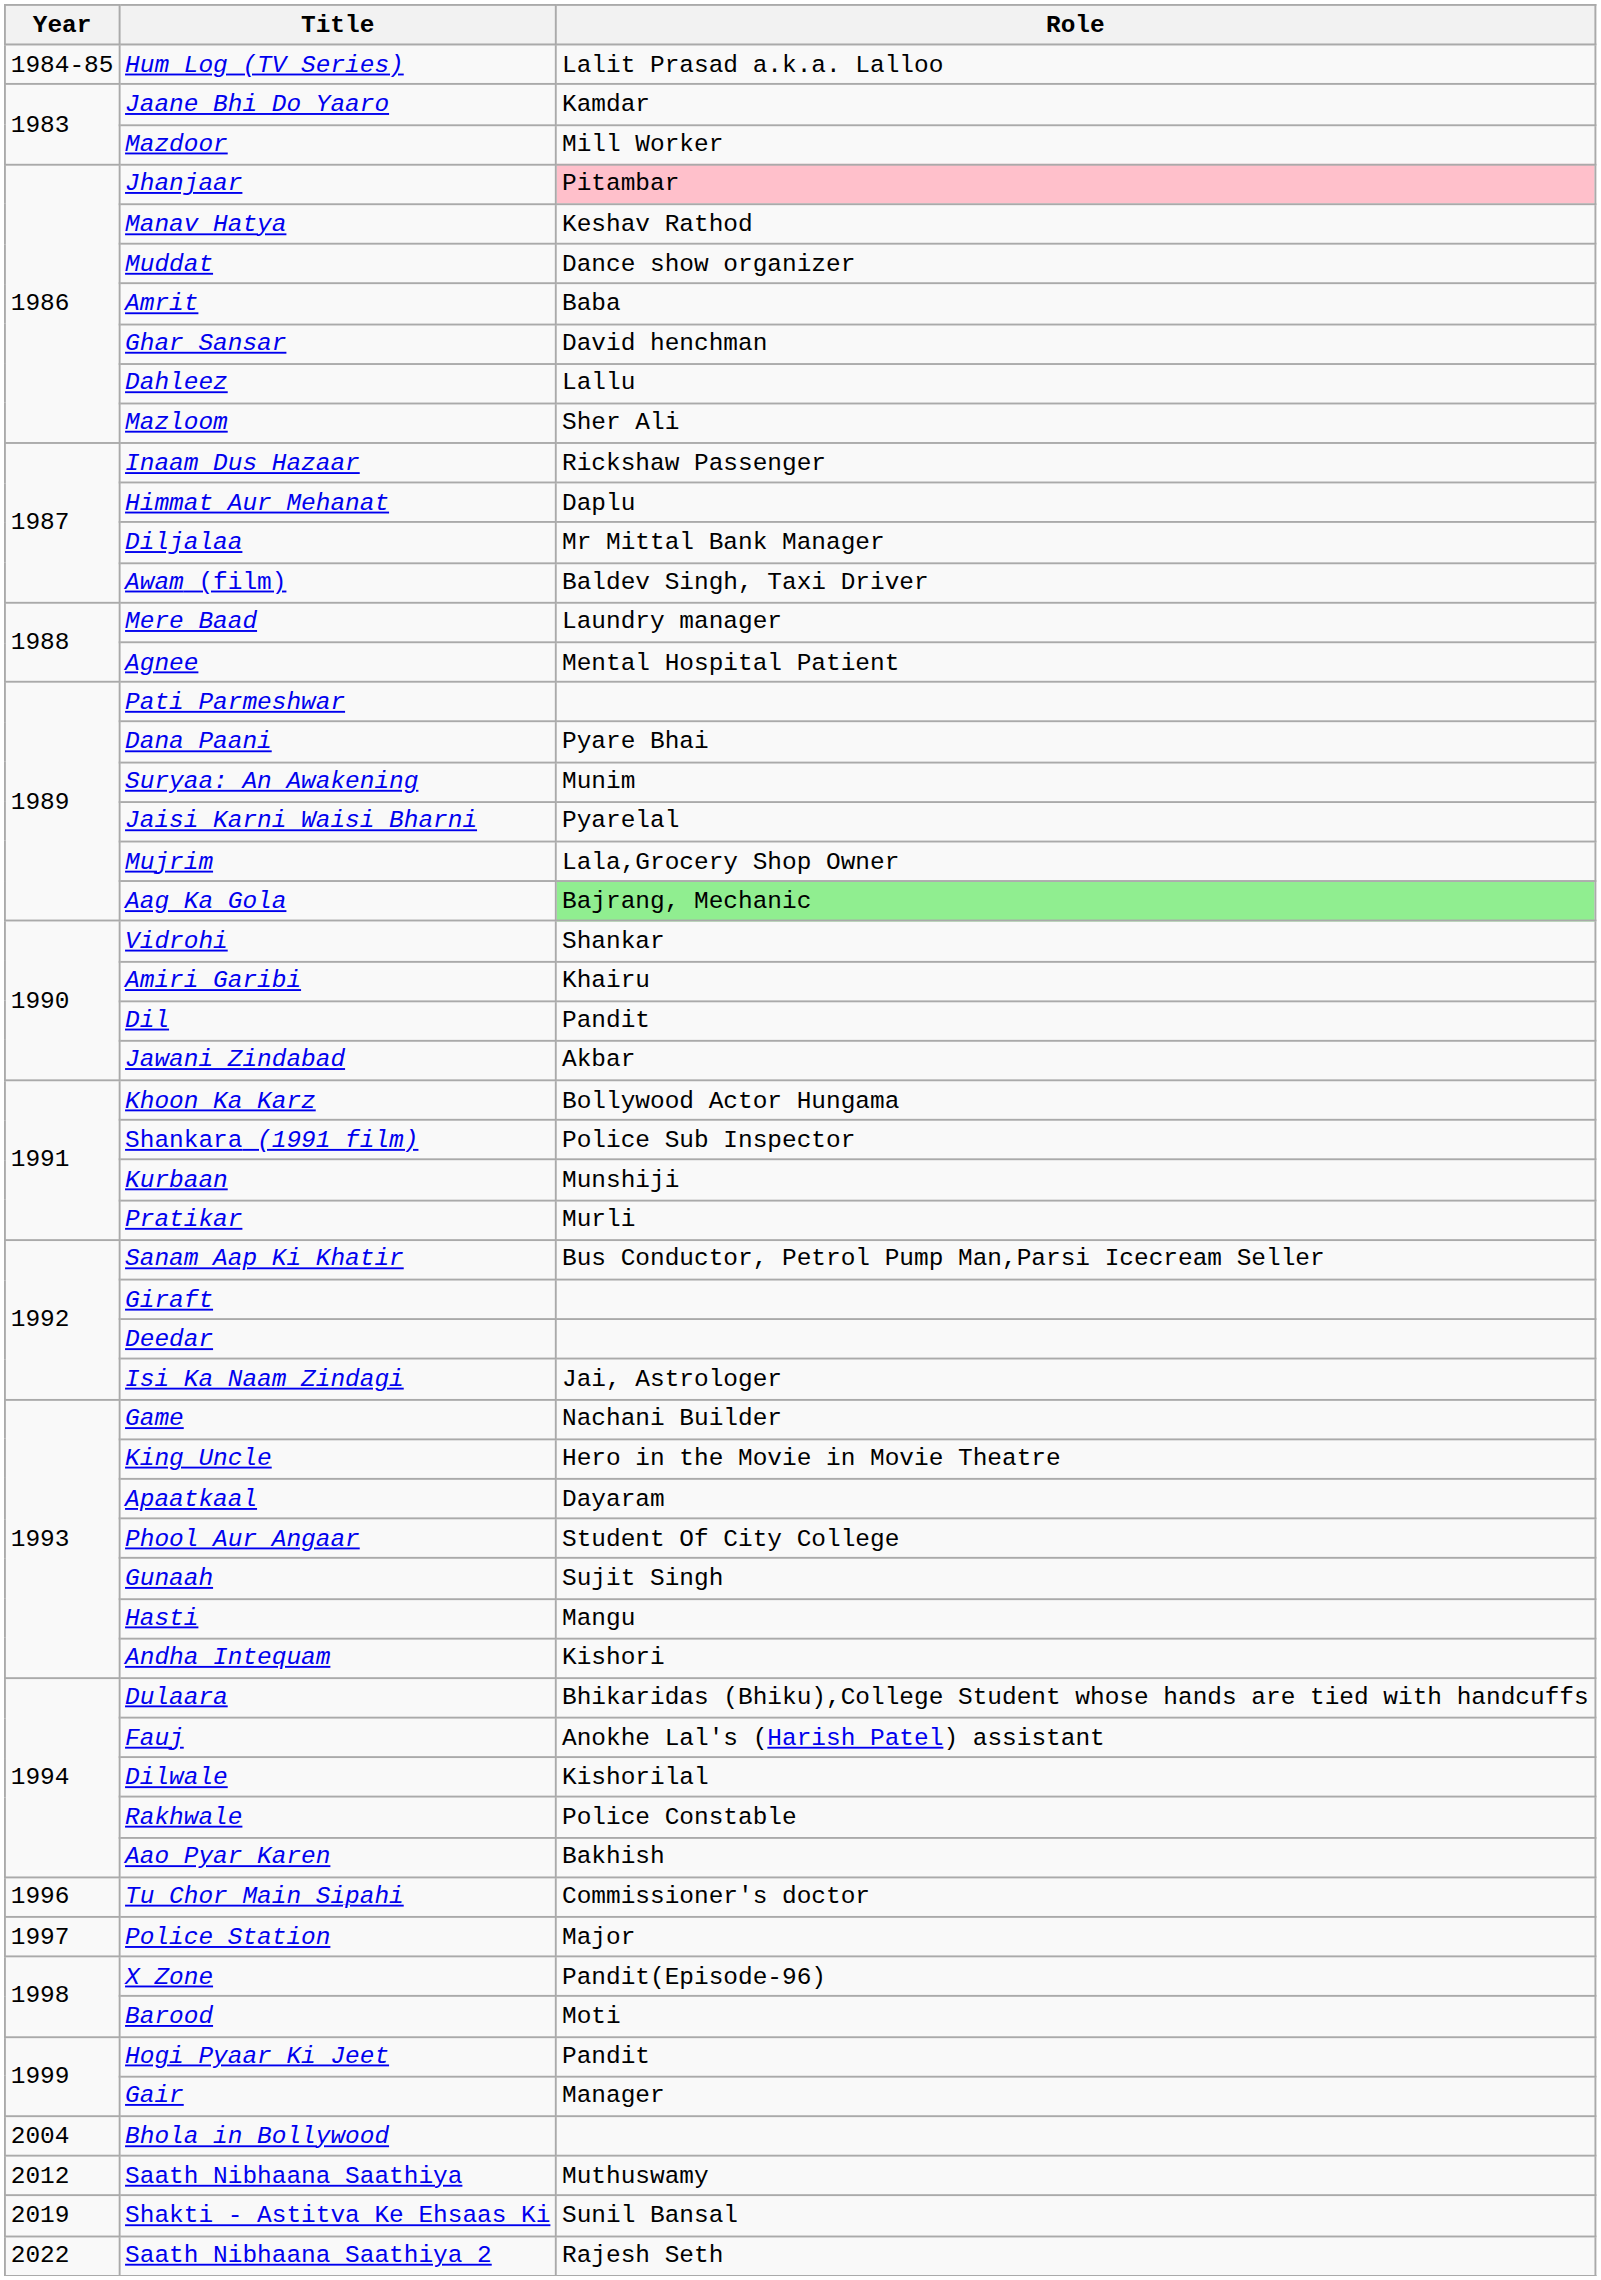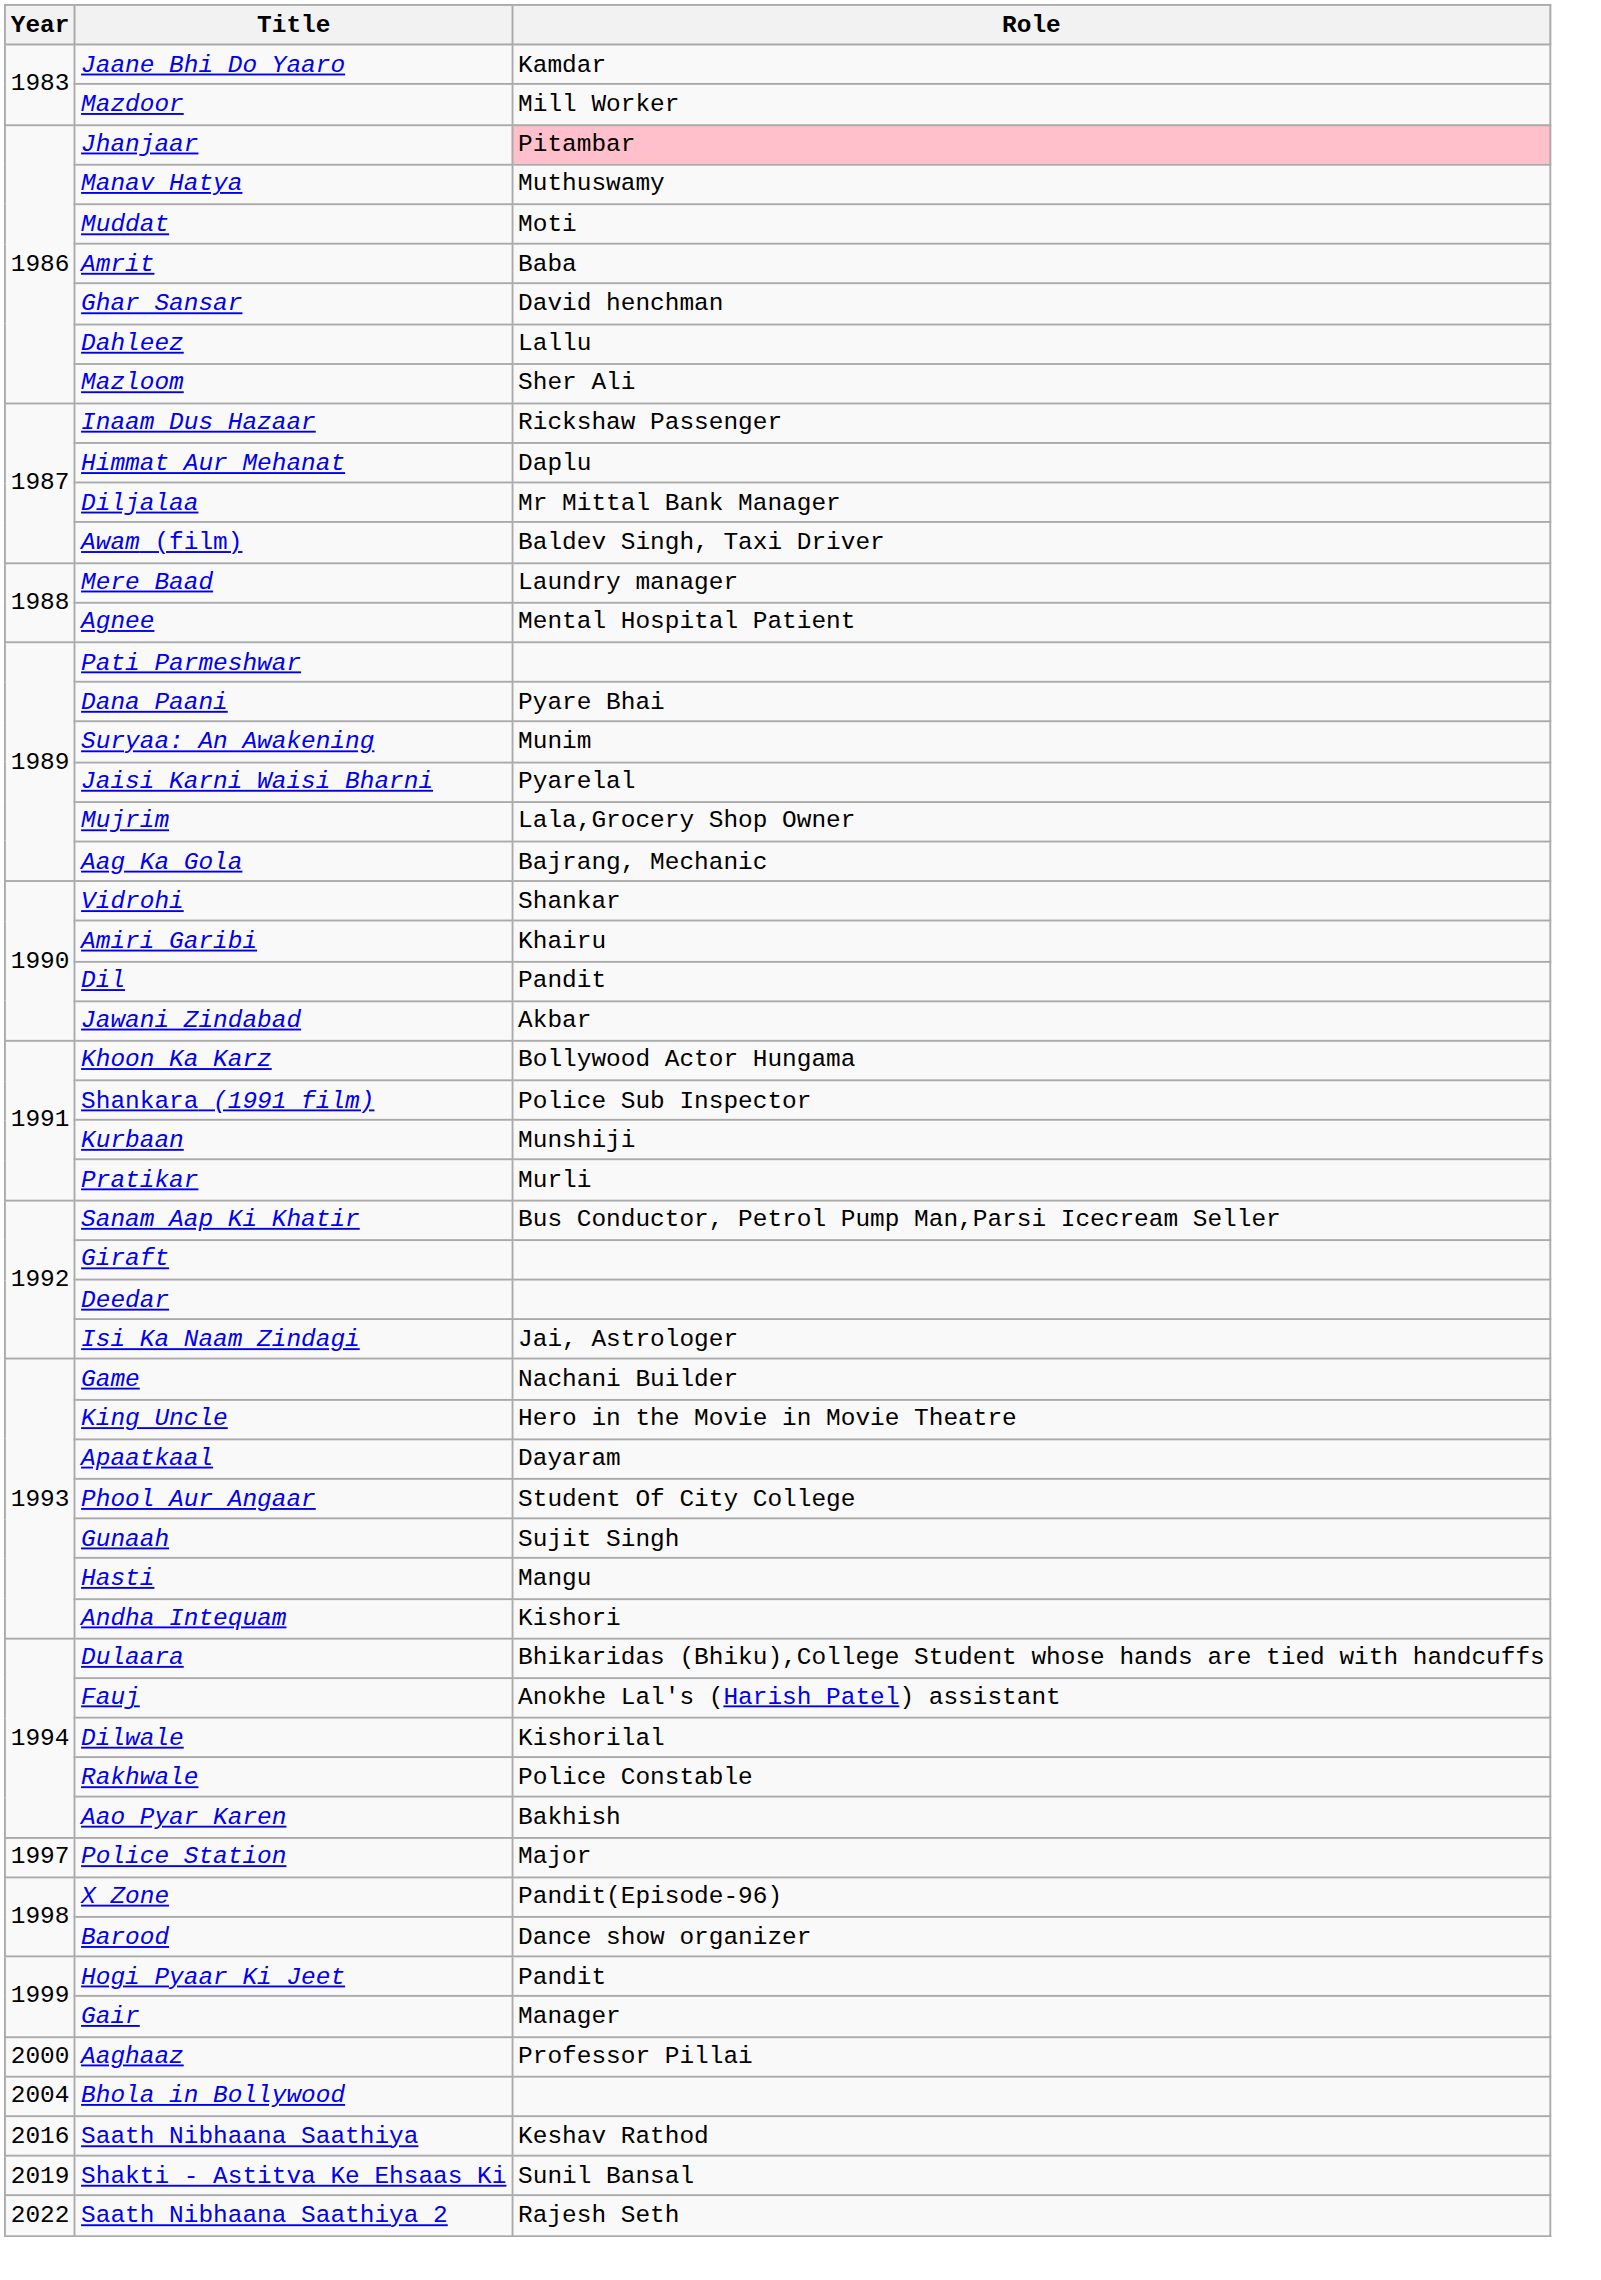 <table class="wikitable">
 <tr style="background:#cccccc; text-align:centr;">
 <th>Year</th>
 <th>Title</th>
 <th>Role</th>
-</tr>
-<tr>
-<td>1984-85</td>
-<td><em><a href='#'>Hum Log (TV Series)</a></em></td>
-<td>Lalit Prasad a.k.a. Lalloo</td>
 </tr>
 <tr>
 <td Rowspan="2">1983</td>
 <td><em><a href='#'>Jaane Bhi Do Yaaro</a></em></td>
 <td>Kamdar</td>
 </tr>
 <tr>
 <td><em><a href='#'>Mazdoor</a></em></td>
 <td>Mill Worker</td>
 </tr>
 <tr>
 <td Rowspan="7">1986</td>
 <td><em><a href='#'>Jhanjaar</a></em></td>
 <td style="background: pink;">Pitambar</td>
 </tr>
 <tr>
 <td><em><a href='#'>Manav Hatya</a></em></td>
-<td>Keshav Rathod</td>
+<td>Muthuswamy</td>
 </tr>
 <tr>
 <td><em><a href='#'>Muddat</a></em></td>
-<td>Dance show organizer</td>
+<td>Moti</td>
 </tr>
 <tr>
 <td><em><a href='#'>Amrit</a></em></td>
 <td>Baba</td>
 </tr>
 <tr>
 <td><em><a href='#'>Ghar Sansar</a></em></td>
 <td>David henchman</td>
 </tr>
 <tr>
 <td><em><a href='#'>Dahleez</a></em></td>
 <td>Lallu</td>
 </tr>
 <tr>
 <td><em><a href='#'>Mazloom</a></em></td>
 <td>Sher Ali</td>
 </tr>
 <tr>
 <td Rowspan="4">1987</td>
 <td><em><a href='#'>Inaam Dus Hazaar</a></em></td>
 <td>Rickshaw Passenger</td>
 </tr>
 <tr>
 <td><em><a href='#'>Himmat Aur Mehanat</a></em></td>
 <td>Daplu</td>
 </tr>
 <tr>
 <td><em><a href='#'>Diljalaa</a></em></td>
 <td>Mr Mittal Bank Manager</td>
 </tr>
 <tr>
 <td><a href='#'><em>Awam</em> (film)</a></td>
 <td>Baldev Singh, Taxi Driver</td>
 </tr>
 <tr>
 <td Rowspan="2">1988</td>
 <td><em><a href='#'>Mere Baad</a></em></td>
 <td>Laundry manager</td>
 </tr>
 <tr>
 <td><em><a href='#'>Agnee</a></em></td>
 <td>Mental Hospital Patient</td>
 </tr>
 <tr>
 <td Rowspan="6">1989</td>
 <td><em><a href='#'>Pati Parmeshwar</a></em></td>
 <td></td>
 </tr>
 <tr>
 <td><em><a href='#'>Dana Paani</a></em></td>
 <td>Pyare Bhai</td>
 </tr>
 <tr>
 <td><em><a href='#'>Suryaa: An Awakening</a></em></td>
 <td>Munim</td>
 </tr>
 <tr>
 <td><em><a href='#'>Jaisi Karni Waisi Bharni</a></em></td>
 <td>Pyarelal</td>
 </tr>
 <tr>
 <td><em><a href='#'>Mujrim</a></em></td>
 <td>Lala,Grocery Shop Owner</td>
 </tr>
 <tr>
 <td><em><a href='#'>Aag Ka Gola</a></em></td>
-<td style="background: lightgreen;">Bajrang, Mechanic</td>
+<td>Bajrang, Mechanic</td>
 </tr>
 <tr>
 <td Rowspan="4">1990</td>
 <td><em><a href='#'>Vidrohi</a></em></td>
 <td>Shankar</td>
 </tr>
 <tr>
 <td><em><a href='#'>Amiri Garibi</a></em></td>
 <td>Khairu</td>
 </tr>
 <tr>
 <td><em><a href='#'>Dil</a></em></td>
 <td>Pandit</td>
 </tr>
 <tr>
 <td><em><a href='#'>Jawani Zindabad</a></em></td>
 <td>Akbar</td>
 </tr>
 <tr>
 <td Rowspan="4">1991</td>
 <td><em><a href='#'>Khoon Ka Karz</a></em></td>
 <td>Bollywood Actor Hungama</td>
 </tr>
 <tr>
 <td><em><a href='#'></em>Shankara<em> (1991 film)</a></em></td>
 <td>Police Sub Inspector</td>
 </tr>
 <tr>
 <td><em><a href='#'>Kurbaan</a></em></td>
 <td>Munshiji</td>
 </tr>
 <tr>
 <td><em><a href='#'>Pratikar</a></em></td>
 <td>Murli</td>
 </tr>
 <tr>
 <td Rowspan="4">1992</td>
 <td><em><a href='#'>Sanam Aap Ki Khatir</a></em></td>
 <td>Bus Conductor, Petrol Pump Man,Parsi Icecream Seller</td>
 </tr>
 <tr>
 <td><em><a href='#'>Giraft</a></em></td>
 <td></td>
 </tr>
 <tr>
 <td><em><a href='#'>Deedar</a></em></td>
 <td></td>
 </tr>
 <tr>
 <td><em><a href='#'>Isi Ka Naam Zindagi</a></em></td>
 <td>Jai, Astrologer</td>
 </tr>
 <tr>
 <td rowspan="7">1993</td>
 <td><em><a href='#'>Game</a></em></td>
 <td>Nachani Builder</td>
 </tr>
 <tr>
 <td><em><a href='#'>King Uncle</a></em></td>
 <td>Hero in the Movie in Movie Theatre</td>
 </tr>
 <tr>
 <td><em><a href='#'>Apaatkaal</a></em></td>
 <td>Dayaram</td>
 </tr>
 <tr>
 <td><em><a href='#'>Phool Aur Angaar</a></em></td>
 <td>Student Of City College</td>
 </tr>
 <tr>
 <td><em><a href='#'>Gunaah</a></em></td>
 <td>Sujit Singh</td>
 </tr>
 <tr>
 <td><em><a href='#'>Hasti</a></em></td>
 <td>Mangu</td>
 </tr>
 <tr>
 <td><em><a href='#'>Andha Intequam</a></em></td>
 <td>Kishori</td>
 </tr>
 <tr>
 <td rowspan="5">1994</td>
 <td><em><a href='#'>Dulaara</a></em></td>
 <td>Bhikaridas (Bhiku),College Student whose hands are tied with handcuffs</td>
 </tr>
 <tr>
 <td><em><a href='#'>Fauj</a></em></td>
 <td>Anokhe Lal's (<a href='#'>Harish Patel</a>) assistant</td>
 </tr>
 <tr>
 <td><em><a href='#'>Dilwale</a></em></td>
 <td>Kishorilal</td>
 </tr>
 <tr>
 <td><em><a href='#'>Rakhwale</a></em></td>
 <td>Police Constable</td>
 </tr>
 <tr>
 <td><em><a href='#'>Aao Pyar Karen</a></em></td>
 <td>Bakhish</td>
 </tr>
 <tr>
-<td>1996</td>
-<td><em><a href='#'>Tu Chor Main Sipahi</a></em></td>
-<td>Commissioner's doctor</td>
-</tr>
-<tr>
 <td>1997</td>
 <td><em><a href='#'>Police Station</a></em></td>
 <td>Major</td>
 </tr>
 <tr>
 <td rowspan="2">1998</td>
 <td><em><a href='#'>X Zone</a></em></td>
 <td>Pandit(Episode-96)</td>
 </tr>
 <tr>
 <td><a href='#'><em>Barood</em></a></td>
-<td>Moti</td>
+<td>Dance show organizer</td>
 </tr>
 <tr>
 <td Rowspan="2">1999</td>
 <td><em><a href='#'>Hogi Pyaar Ki Jeet</a></em></td>
 <td>Pandit</td>
 </tr>
 <tr>
 <td><em><a href='#'>Gair</a></em></td>
 <td>Manager</td>
 </tr>
 <tr>
+<td>2000</td>
+<td><em><a href='#'>Aaghaaz</a></em></td>
+<td>Professor Pillai</td>
+</tr>
+<tr>
 <td>2004</td>
 <td><em><a href='#'>Bhola in Bollywood</a></em></td>
 <td></td>
 </tr>
 <tr>
-<td>2012</td>
+<td>2016</td>
 <td><a href='#'>Saath Nibhaana Saathiya</a></td>
-<td>Muthuswamy</td>
+<td>Keshav Rathod</td>
 </tr>
 <tr>
 <td>2019</td>
 <td><a href='#'>Shakti - Astitva Ke Ehsaas Ki</a></td>
 <td>Sunil Bansal</td>
 </tr>
 <tr>
 <td>2022</td>
 <td><a href='#'>Saath Nibhaana Saathiya 2</a></td>
 <td>Rajesh Seth</td>
 </tr>
 <tr>
 </tr>
 </table>
